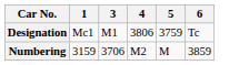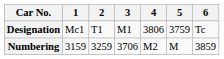 <table class="wikitable">
 <tr>
 <th>Car No.</th>
 <th>1</th>
+<th>2</th>
 <th>3</th>
 <th>4</th>
 <th>5</th>
 <th>6</th>
 </tr>
 <tr>
 <th>Designation</th>
 <td>Mc1</td>
+<td>T1</td>
 <td>M1</td>
 <td>3806</td>
 <td>3759</td>
 <td>Tc</td>
 </tr>
 <tr>
 <th>Numbering</th>
 <td>3159</td>
+<td>3259</td>
 <td>3706</td>
 <td>M2</td>
 <td>M</td>
 <td>3859</td>
 </tr>
 </table>
